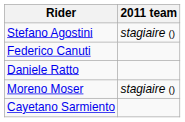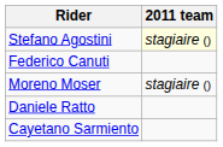 <table class="wikitable">
 <tr>
 <th>Rider</th>
 <th>2011 team</th>
 </tr>
 <tr>
 <td><a href='#'>Stefano Agostini</a></td>
-<td><em>stagiaire</em> <small>()</small></td>
+<td style="background: lightyellow;"><em>stagiaire</em> <small>()</small></td>
 </tr>
 <tr>
 <td><a href='#'>Federico Canuti</a></td>
-<td></td>
-</tr>
-<tr>
-<td><a href='#'>Daniele Ratto</a></td>
 <td></td>
 </tr>
 <tr>
 <td><a href='#'>Moreno Moser</a></td>
 <td><em>stagiaire</em> <small>()</small></td>
 </tr>
 <tr>
+<td><a href='#'>Daniele Ratto</a></td>
+<td></td>
+</tr>
+<tr>
 <td><a href='#'>Cayetano Sarmiento</a></td>
 <td></td>
 </tr>
 </table>
